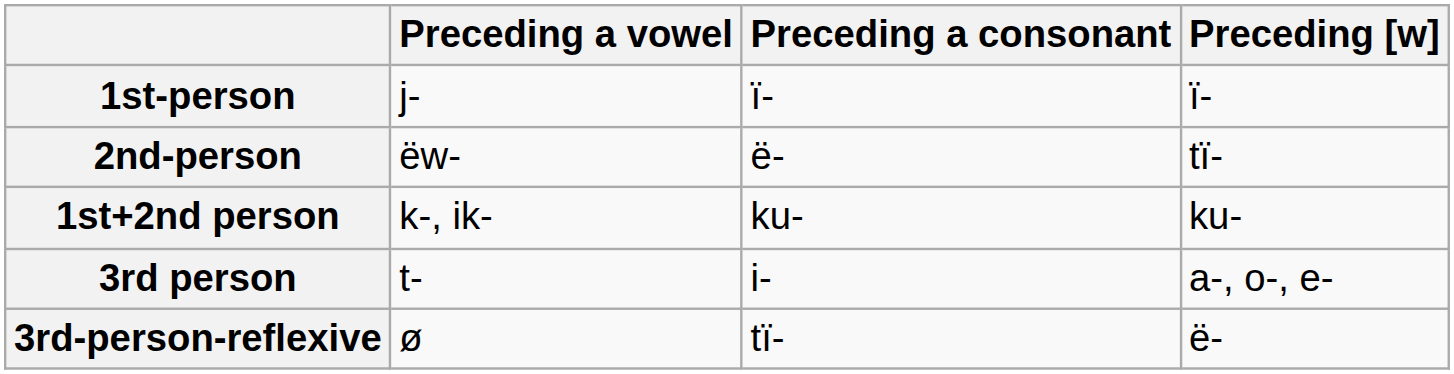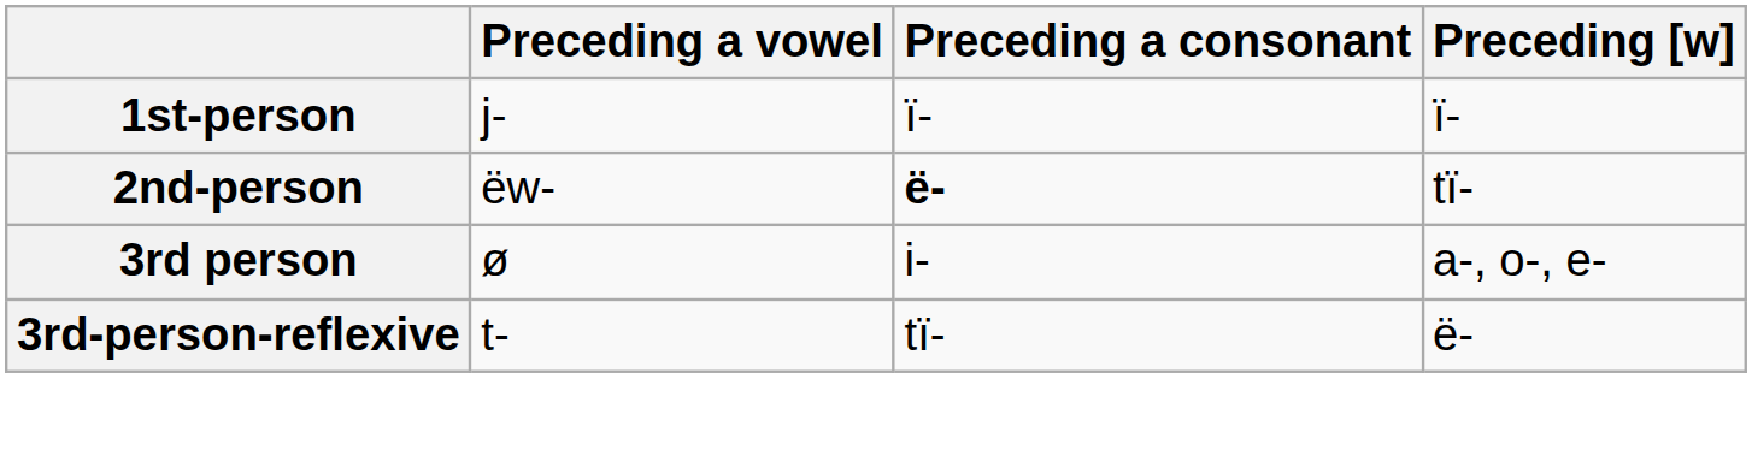 <table class="wikitable">
 <tr>
 <th></th>
 <th>Preceding a vowel</th>
 <th>Preceding a consonant</th>
 <th>Preceding [w]</th>
 </tr>
 <tr>
 <th>1st-person</th>
 <td>j-</td>
 <td>ï-</td>
 <td>ï-</td>
 </tr>
 <tr>
 <th>2nd-person</th>
 <td>ëw-</td>
-<td>ë-</td>
+<td><strong>ë-</strong></td>
 <td>tï-</td>
 </tr>
 <tr>
-<th>1st+2nd  person</th>
-<td>k-, ik-</td>
-<td>ku-</td>
-<td>ku-</td>
-</tr>
-<tr>
 <th>3rd person</th>
-<td>t-</td>
+<td>ø</td>
 <td>i-</td>
 <td>a-, o-, e-</td>
 </tr>
 <tr>
 <th>3rd-person-reflexive</th>
-<td>ø</td>
+<td>t-</td>
 <td>tï-</td>
 <td>ë-</td>
 </tr>
 </table>
